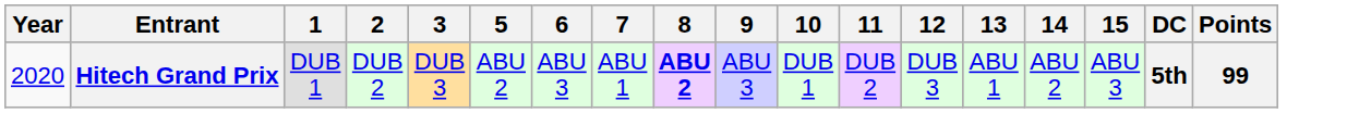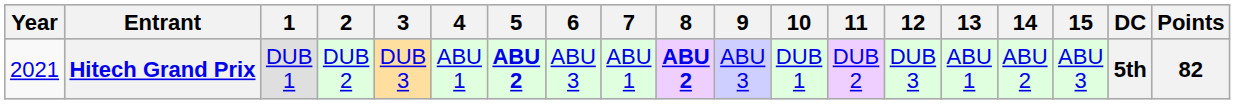 <table class="wikitable" style="text-align:center; font-size:85%">
 <tr>
 <th>Year</th>
 <th>Entrant</th>
 <th>1</th>
 <th>2</th>
 <th>3</th>
+<th>4</th>
 <th>5</th>
 <th>6</th>
 <th>7</th>
 <th>8</th>
 <th>9</th>
 <th>10</th>
 <th>11</th>
 <th>12</th>
 <th>13</th>
 <th>14</th>
 <th>15</th>
 <th>DC</th>
 <th>Points</th>
 </tr>
 <tr>
-<td><a href='#'>2020</a></td>
+<td><a href='#'>2021</a></td>
 <th nowrap><a href='#'>Hitech Grand Prix</a></th>
 <td style="background:#DFDFDF;"><a href='#'>DUB<br>1</a><br></td>
 <td style="background:#DFFFDF;"><a href='#'>DUB<br>2</a><br></td>
 <td style="background:#FFDF9F;"><a href='#'>DUB<br>3</a><br></td>
-<td style="background:#DFFFDF;"><a href='#'>ABU<br>2</a><br></td>
+<td style="background:#DFFFDF;"><a href='#'>ABU<br>1</a><br></td>
+<td style="background:#DFFFDF;"><strong><a href='#'>ABU<br>2</a><br></strong></td>
 <td style="background:#DFFFDF;"><a href='#'>ABU<br>3</a><br></td>
 <td style="background:#DFFFDF;"><a href='#'>ABU<br>1</a><br></td>
 <td style="background:#EFCFFF;"><strong><a href='#'>ABU<br>2</a><br></strong></td>
 <td style="background:#CFCFFF;"><a href='#'>ABU<br>3</a><br></td>
 <td style="background:#DFFFDF;"><a href='#'>DUB<br>1</a><br></td>
 <td style="background:#EFCFFF;"><a href='#'>DUB<br>2</a><br></td>
 <td style="background:#DFFFDF;"><a href='#'>DUB<br>3</a><br></td>
 <td style="background:#DFFFDF;"><a href='#'>ABU<br>1</a><br></td>
 <td style="background:#DFFFDF;"><a href='#'>ABU<br>2</a><br></td>
 <td style="background:#DFFFDF;"><a href='#'>ABU<br>3</a><br></td>
 <th>5th</th>
-<th>99</th>
+<th>82</th>
 </tr>
 </table>
